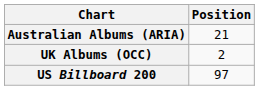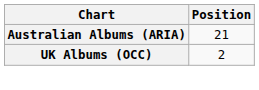 <table class="wikitable sortable plainrowheaders" style="text-align:center">
 <tr>
 <th scope="col">Chart</th>
 <th scope="col">Position</th>
 </tr>
 <tr>
 <th scope="row">Australian Albums (ARIA)</th>
 <td>21</td>
 </tr>
 <tr>
 <th scope="row">UK Albums (OCC)</th>
 <td>2</td>
 </tr>
-<tr>
-<th scope="row">US <em>Billboard</em> 200</th>
-<td>97</td>
-</tr>
 </table>
